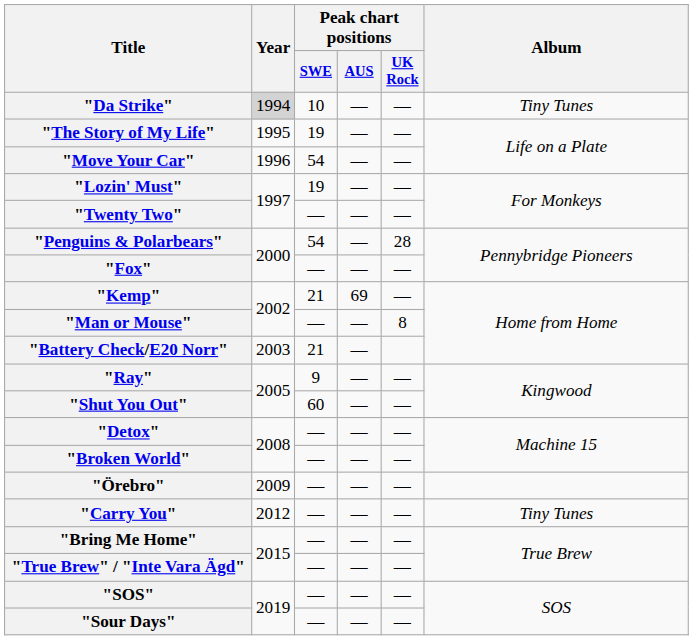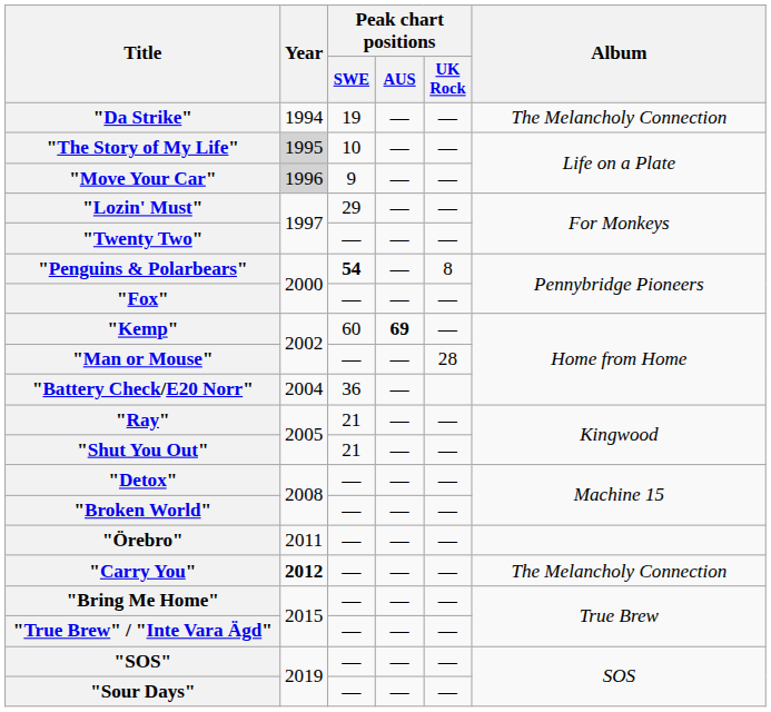 <table class="wikitable plainrowheaders" style="text-align:center">
 <tr>
 <th scope="col" rowspan="2" style="width:14em;">Title</th>
 <th scope="col" rowspan="2">Year</th>
 <th scope="col" colspan="3">Peak chart positions</th>
 <th scope="col" rowspan="2" style="width:15em;">Album</th>
 </tr>
 <tr>
 <th scope="col" style="width:2.5em;font-size:85%;"><a href='#'>SWE</a><br></th>
 <th scope="col" style="width:2.5em;font-size:85%;"><a href='#'>AUS</a><br></th>
 <th scope="col" style="width:2.5em;font-size:85%;"><a href='#'>UK<br>Rock</a> <br></th>
 </tr>
 <tr>
 <th scope="row">"<a href='#'>Da Strike</a>"</th>
-<td style="background: lightgrey;">1994</td>
-<td>10</td>
+<td>1994</td>
+<td>19</td>
 <td>—</td>
 <td>—</td>
-<td><em>Tiny Tunes</em></td>
+<td><em>The Melancholy Connection</em></td>
 </tr>
 <tr>
 <th scope="row">"<a href='#'>The Story of My Life</a>"</th>
-<td>1995</td>
-<td>19</td>
+<td style="background: lightgrey;">1995</td>
+<td>10</td>
 <td>—</td>
 <td>—</td>
 <td rowspan="2"><em>Life on a Plate</em></td>
 </tr>
 <tr>
 <th scope="row">"<a href='#'>Move Your Car</a>"</th>
-<td>1996</td>
-<td>54</td>
+<td style="background: lightgrey;">1996</td>
+<td>9</td>
 <td>—</td>
 <td>—</td>
 </tr>
 <tr>
 <th scope="row">"<a href='#'>Lozin' Must</a>"</th>
 <td rowspan="2">1997</td>
-<td>19</td>
+<td>29</td>
 <td>—</td>
 <td>—</td>
 <td rowspan="2"><em>For Monkeys</em></td>
 </tr>
 <tr>
 <th scope="row">"<a href='#'>Twenty Two</a>"</th>
 <td>—</td>
 <td>—</td>
 <td>—</td>
 </tr>
 <tr>
 <th scope="row">"<a href='#'>Penguins & Polarbears</a>"</th>
 <td rowspan="2">2000</td>
-<td>54</td>
+<td><strong>54</strong></td>
 <td>—</td>
-<td>28</td>
+<td>8</td>
 <td rowspan="2"><em>Pennybridge Pioneers</em></td>
 </tr>
 <tr>
 <th scope="row">"<a href='#'>Fox</a>"</th>
 <td>—</td>
 <td>—</td>
 <td>—</td>
 </tr>
 <tr>
 <th scope="row">"<a href='#'>Kemp</a>"</th>
 <td rowspan="2">2002</td>
-<td>21</td>
-<td>69</td>
+<td>60</td>
+<td><strong>69</strong></td>
 <td>—</td>
 <td rowspan="3"><em>Home from Home</em></td>
 </tr>
 <tr>
 <th scope="row">"<a href='#'>Man or Mouse</a>"</th>
 <td>—</td>
 <td>—</td>
-<td>8</td>
+<td>28</td>
 </tr>
 <tr>
 <th scope="row">"<a href='#'>Battery Check</a>/<a href='#'>E20 Norr</a>"</th>
-<td>2003</td>
-<td>21</td>
+<td>2004</td>
+<td>36</td>
 <td>—</td>
 </tr>
 <tr>
 <th scope="row">"<a href='#'>Ray</a>"</th>
 <td rowspan="2">2005</td>
-<td>9</td>
+<td>21</td>
 <td>—</td>
 <td>—</td>
 <td rowspan="2"><em>Kingwood</em></td>
 </tr>
 <tr>
 <th scope="row">"<a href='#'>Shut You Out</a>"</th>
-<td>60</td>
+<td>21</td>
 <td>—</td>
 <td>—</td>
 </tr>
 <tr>
 <th scope="row">"<a href='#'>Detox</a>"</th>
 <td rowspan="2">2008</td>
 <td>—</td>
 <td>—</td>
 <td>—</td>
 <td rowspan="2"><em>Machine 15</em></td>
 </tr>
 <tr>
 <th scope="row">"<a href='#'>Broken World</a>"</th>
 <td>—</td>
 <td>—</td>
 <td>—</td>
 </tr>
 <tr>
 <th scope="row">"Örebro"</th>
-<td>2009</td>
+<td>2011</td>
 <td>—</td>
 <td>—</td>
 <td>—</td>
 <td></td>
 </tr>
 <tr>
 <th scope="row">"<a href='#'>Carry You</a>"</th>
-<td>2012</td>
+<td><strong>2012</strong></td>
 <td>—</td>
 <td>—</td>
 <td>—</td>
-<td><em>Tiny Tunes</em></td>
+<td><em>The Melancholy Connection</em></td>
 </tr>
 <tr>
 <th scope="row">"Bring Me Home"</th>
 <td rowspan="2">2015</td>
 <td>—</td>
 <td>—</td>
 <td>—</td>
 <td rowspan="2"><em>True Brew</em></td>
 </tr>
 <tr>
 <th scope="row">"<a href='#'>True Brew</a>" / "<a href='#'>Inte Vara Ägd</a>"</th>
 <td>—</td>
 <td>—</td>
 <td>—</td>
 </tr>
 <tr>
 <th scope="row">"SOS"</th>
 <td rowspan="2">2019</td>
 <td>—</td>
 <td>—</td>
 <td>—</td>
 <td rowspan="2"><em>SOS</em></td>
 </tr>
 <tr>
 <th scope="row">"Sour Days"</th>
 <td>—</td>
 <td>—</td>
 <td>—</td>
 </tr>
 </table>
